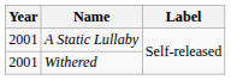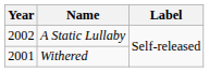 <table class=wikitable>
 <tr>
 <th>Year</th>
 <th>Name</th>
 <th>Label</th>
 </tr>
 <tr>
-<td>2001</td>
+<td>2002</td>
 <td><em>A Static Lullaby</em></td>
 <td rowspan=2>Self-released</td>
 </tr>
 <tr>
 <td>2001</td>
 <td><em>Withered</em></td>
 </tr>
 </table>
